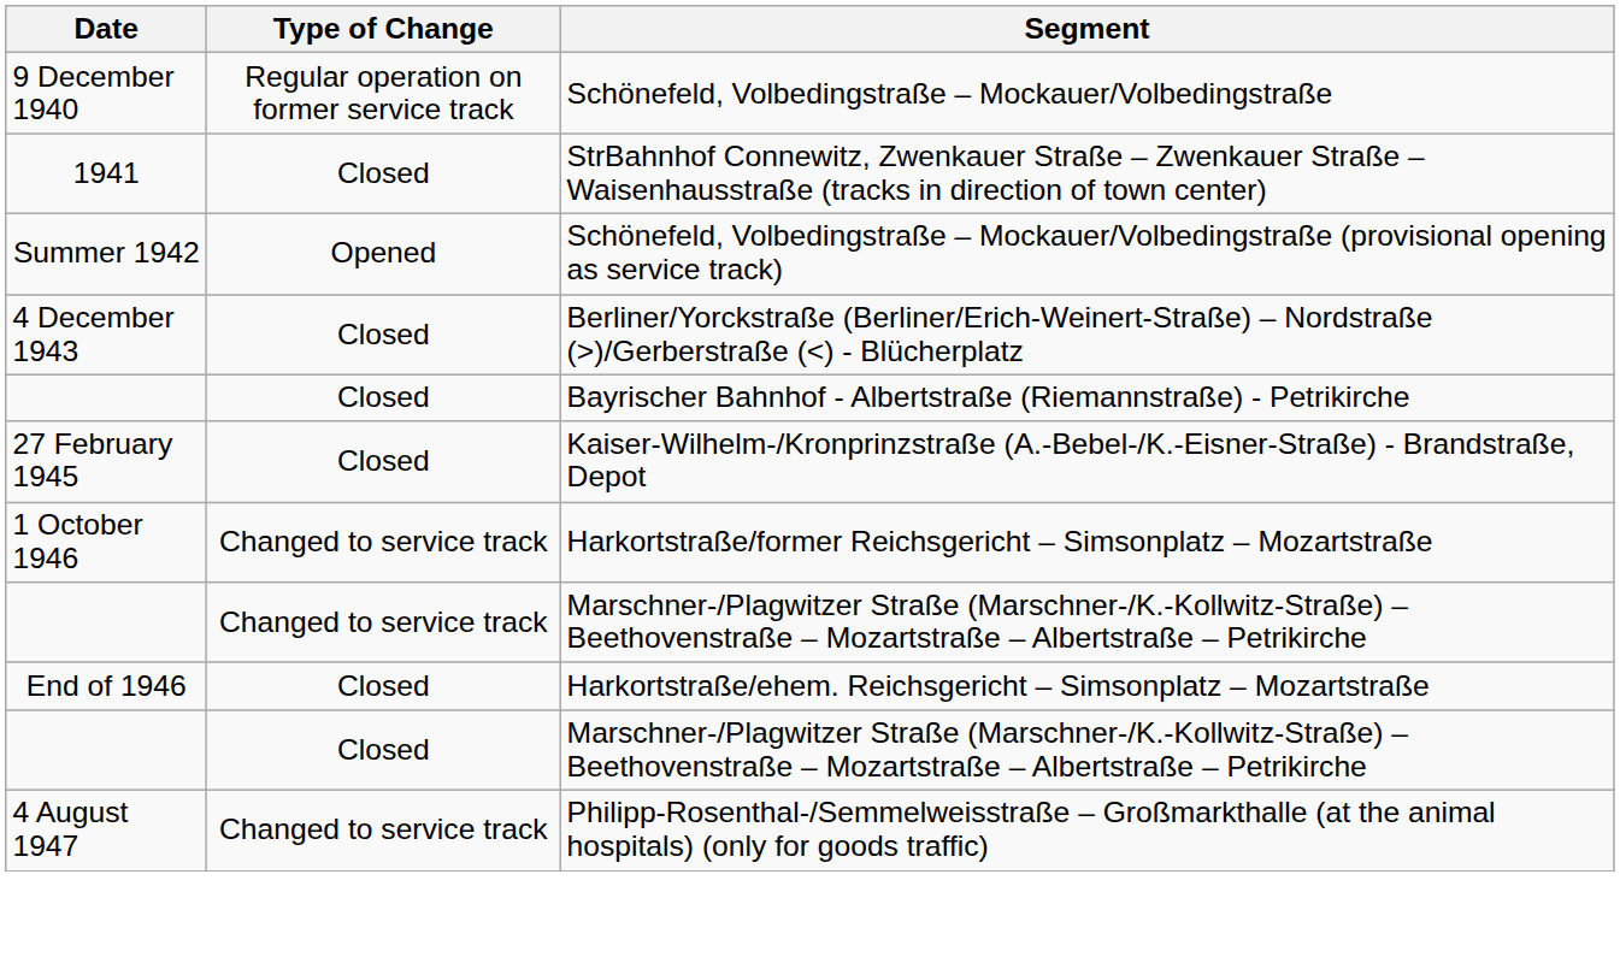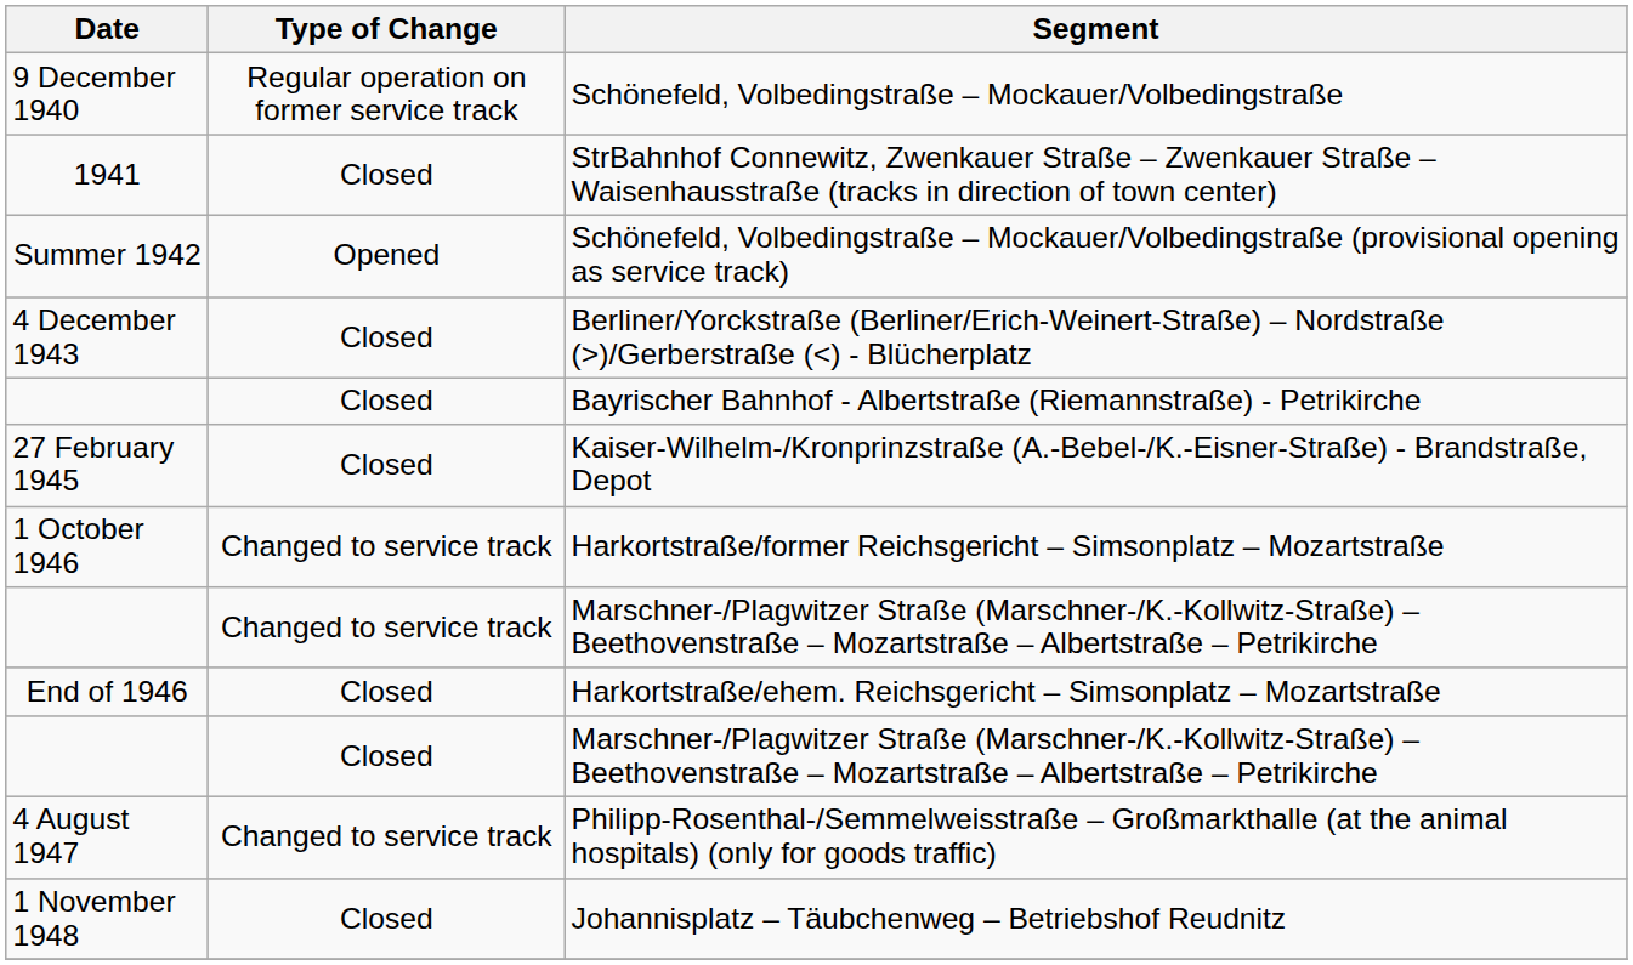 <table class="wikitable">
 <tr>
 <th>Date</th>
 <th>Type of Change</th>
 <th>Segment</th>
 </tr>
 <tr>
 <td>9 December 1940</td>
 <td align="center">Regular operation on former service track</td>
 <td>Schönefeld, Volbedingstraße – Mockauer/Volbedingstraße</td>
 </tr>
 <tr>
 <td align="center">1941</td>
 <td align="center">Closed</td>
 <td>StrBahnhof Connewitz, Zwenkauer Straße – Zwenkauer Straße – Waisenhausstraße (tracks in direction of town center)</td>
 </tr>
 <tr>
 <td align="center">Summer 1942</td>
 <td align="center">Opened</td>
 <td>Schönefeld, Volbedingstraße – Mockauer/Volbedingstraße (provisional opening as service track)</td>
 </tr>
 <tr>
 <td>4 December 1943</td>
 <td align="center">Closed</td>
 <td>Berliner/Yorckstraße (Berliner/Erich-Weinert-Straße) – Nordstraße (>)/Gerberstraße (<) - Blücherplatz</td>
 </tr>
 <tr>
 <td></td>
 <td align="center">Closed</td>
 <td>Bayrischer Bahnhof - Albertstraße (Riemannstraße) - Petrikirche</td>
 </tr>
 <tr>
 <td>27 February 1945</td>
 <td align="center">Closed</td>
 <td>Kaiser-Wilhelm-/Kronprinzstraße (A.-Bebel-/K.-Eisner-Straße) - Brandstraße, Depot</td>
 </tr>
 <tr>
 <td>1 October 1946</td>
 <td align="center">Changed to service track</td>
 <td>Harkortstraße/former Reichsgericht – Simsonplatz – Mozartstraße</td>
 </tr>
 <tr>
 <td></td>
 <td align="center">Changed to service track</td>
 <td>Marschner-/Plagwitzer Straße (Marschner-/K.-Kollwitz-Straße) – Beethovenstraße – Mozartstraße – Albertstraße – Petrikirche</td>
 </tr>
 <tr>
 <td align="center">End of 1946</td>
 <td align="center">Closed</td>
 <td>Harkortstraße/ehem. Reichsgericht – Simsonplatz – Mozartstraße</td>
 </tr>
 <tr>
 <td></td>
 <td align="center">Closed</td>
 <td>Marschner-/Plagwitzer Straße (Marschner-/K.-Kollwitz-Straße) – Beethovenstraße – Mozartstraße – Albertstraße – Petrikirche</td>
 </tr>
 <tr>
 <td>4 August 1947</td>
 <td align="center">Changed to service track</td>
 <td>Philipp-Rosenthal-/Semmelweisstraße – Großmarkthalle (at the animal hospitals) (only for goods traffic)</td>
 </tr>
 <tr>
+<td>1 November 1948</td>
+<td align="center">Closed</td>
+<td>Johannisplatz – Täubchenweg – Betriebshof Reudnitz</td>
+</tr>
+<tr>
 </tr>
 </table>
